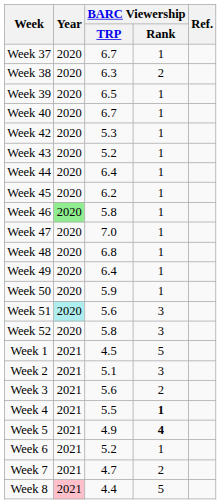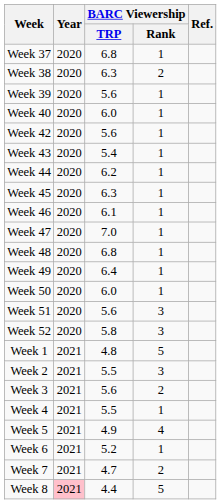 <table class="wikitable" style="text-align:center">
 <tr>
 <th rowspan="2">Week</th>
 <th rowspan="2">Year</th>
 <th colspan="2"><a href='#'>BARC</a> Viewership</th>
 <th rowspan="2">Ref.</th>
 </tr>
 <tr>
 <th><a href='#'>TRP</a></th>
 <th>Rank</th>
 </tr>
 <tr>
 <td>Week 37</td>
 <td>2020</td>
-<td>6.7</td>
+<td>6.8</td>
 <td>1</td>
 <td></td>
 </tr>
 <tr>
 <td>Week 38</td>
 <td>2020</td>
 <td>6.3</td>
 <td>2</td>
 <td></td>
 </tr>
 <tr>
 <td>Week 39</td>
 <td>2020</td>
-<td>6.5</td>
+<td>5.6</td>
 <td>1</td>
 <td></td>
 </tr>
 <tr>
 <td>Week 40</td>
 <td>2020</td>
-<td>6.7</td>
+<td>6.0</td>
 <td>1</td>
 <td></td>
 </tr>
 <tr>
 <td>Week 42</td>
 <td>2020</td>
-<td>5.3</td>
+<td>5.6</td>
 <td>1</td>
 <td></td>
 </tr>
 <tr>
 <td>Week 43</td>
 <td>2020</td>
-<td>5.2</td>
+<td>5.4</td>
 <td>1</td>
 <td></td>
 </tr>
 <tr>
 <td>Week 44</td>
 <td>2020</td>
-<td>6.4</td>
+<td>6.2</td>
 <td>1</td>
 <td></td>
 </tr>
 <tr>
 <td>Week 45</td>
 <td>2020</td>
-<td>6.2</td>
+<td>6.3</td>
 <td>1</td>
 <td></td>
 </tr>
 <tr>
 <td>Week 46</td>
-<td style="background: lightgreen;">2020</td>
-<td>5.8</td>
+<td>2020</td>
+<td>6.1</td>
 <td>1</td>
 <td></td>
 </tr>
 <tr>
 <td>Week 47</td>
 <td>2020</td>
 <td>7.0</td>
 <td>1</td>
 <td></td>
 </tr>
 <tr>
 <td>Week 48</td>
 <td>2020</td>
 <td>6.8</td>
 <td>1</td>
 <td></td>
 </tr>
 <tr>
 <td>Week 49</td>
 <td>2020</td>
 <td>6.4</td>
 <td>1</td>
 <td></td>
 </tr>
 <tr>
 <td>Week 50</td>
 <td>2020</td>
-<td>5.9</td>
+<td>6.0</td>
 <td>1</td>
 <td></td>
 </tr>
 <tr>
 <td>Week 51</td>
-<td style="background: paleturquoise;">2020</td>
+<td>2020</td>
 <td>5.6</td>
 <td>3</td>
 <td></td>
 </tr>
 <tr>
 <td>Week 52</td>
 <td>2020</td>
 <td>5.8</td>
 <td>3</td>
 <td></td>
 </tr>
 <tr>
 <td>Week 1</td>
 <td>2021</td>
-<td>4.5</td>
+<td>4.8</td>
 <td>5</td>
 <td></td>
 </tr>
 <tr>
 <td>Week 2</td>
 <td>2021</td>
-<td>5.1</td>
+<td>5.5</td>
 <td>3</td>
 <td></td>
 </tr>
 <tr>
 <td>Week 3</td>
 <td>2021</td>
 <td>5.6</td>
 <td>2</td>
 <td></td>
 </tr>
 <tr>
 <td>Week 4</td>
 <td>2021</td>
 <td>5.5</td>
-<td><strong>1</strong></td>
+<td>1</td>
 <td></td>
 </tr>
 <tr>
 <td>Week 5</td>
 <td>2021</td>
 <td>4.9</td>
-<td><strong>4</strong></td>
+<td>4</td>
 <td></td>
 </tr>
 <tr>
 <td>Week 6</td>
 <td>2021</td>
 <td>5.2</td>
 <td>1</td>
 <td></td>
 </tr>
 <tr>
 <td>Week 7</td>
 <td>2021</td>
 <td>4.7</td>
 <td>2</td>
 <td></td>
 </tr>
 <tr>
 <td>Week 8</td>
 <td style="background: pink;">2021</td>
 <td>4.4</td>
 <td>5</td>
 <td></td>
 </tr>
 </table>
